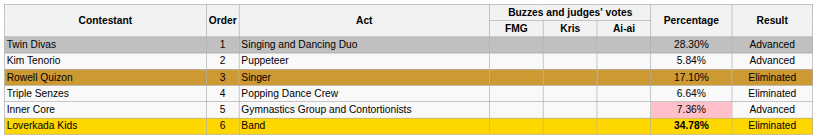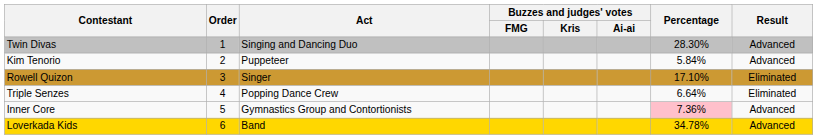 <table class="wikitable" style="text-align:center; width:100%;">
 <tr>
 <th rowspan="2" style="width:25%;" ->Contestant</th>
 <th rowspan="2" style="width:03%;">Order</th>
 <th rowspan="2">Act</th>
 <th colspan="3" style="width:20%;">Buzzes and judges' votes</th>
 <th rowspan="2" style="width:10%;">Percentage</th>
 <th rowspan="2" style="width:10%;">Result</th>
 </tr>
 <tr>
 <th style="width:06.66%;">FMG</th>
 <th style="width:06.66%;">Kris</th>
 <th style="width:06.66%;">Ai-ai</th>
 </tr>
 <tr bgcolor="silver">
 <td scope="row" style="text-align:left;">Twin Divas</td>
 <td>1</td>
 <td scope="row" style="text-align:left;">Singing and Dancing Duo</td>
 <td></td>
 <td></td>
 <td></td>
 <td>28.30%</td>
 <td>Advanced</td>
 </tr>
 <tr>
 <td scope="row" style="text-align:left;">Kim Tenorio</td>
 <td>2</td>
 <td scope="row" style="text-align:left;">Puppeteer</td>
 <td></td>
 <td></td>
 <td></td>
 <td>5.84%</td>
 <td>Advanced</td>
 </tr>
 <tr bgcolor="#CC9933">
 <td scope="row" style="text-align:left;">Rowell Quizon</td>
 <td>3</td>
 <td scope="row" style="text-align:left;">Singer</td>
 <td></td>
 <td></td>
 <td></td>
 <td>17.10%</td>
 <td>Eliminated</td>
 </tr>
 <tr>
 <td scope="row" style="text-align:left;">Triple Senzes</td>
 <td>4</td>
 <td scope="row" style="text-align:left;">Popping Dance Crew</td>
 <td></td>
 <td></td>
 <td></td>
 <td>6.64%</td>
 <td>Eliminated</td>
 </tr>
 <tr>
 <td scope="row" style="text-align:left;">Inner Core</td>
 <td>5</td>
 <td scope="row" style="text-align:left;">Gymnastics Group and Contortionists</td>
 <td></td>
 <td></td>
 <td></td>
 <td style="background: pink;">7.36%</td>
 <td>Advanced</td>
 </tr>
 <tr bgcolor="gold">
 <td scope="row" style="text-align:left;">Loverkada Kids</td>
 <td>6</td>
 <td scope="row" style="text-align:left;">Band</td>
 <td></td>
 <td></td>
 <td></td>
-<td><strong>34.78%</strong></td>
-<td>Eliminated</td>
+<td>34.78%</td>
+<td>Advanced</td>
 </tr>
 </table>
